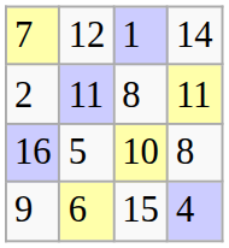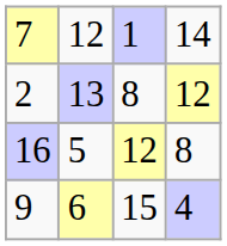 <table class="wikitable" style="float: left;">
 <tr>
 <td style="background-color: #ffffaa">7</td>
 <td>12</td>
 <td style="background-color: #ccccff">1</td>
 <td>14</td>
 </tr>
 <tr>
 <td>2</td>
-<td style="background-color: #ccccff">11</td>
+<td style="background-color: #ccccff">13</td>
 <td>8</td>
-<td style="background-color: #ffffaa">11</td>
+<td style="background-color: #ffffaa">12</td>
 </tr>
 <tr>
 <td style="background-color: #ccccff">16</td>
 <td>5</td>
-<td style="background-color: #ffffaa">10</td>
+<td style="background-color: #ffffaa">12</td>
 <td>8</td>
 </tr>
 <tr>
 <td>9</td>
 <td style="background-color: #ffffaa">6</td>
 <td>15</td>
 <td style="background-color: #ccccff">4</td>
 </tr>
 </table>
